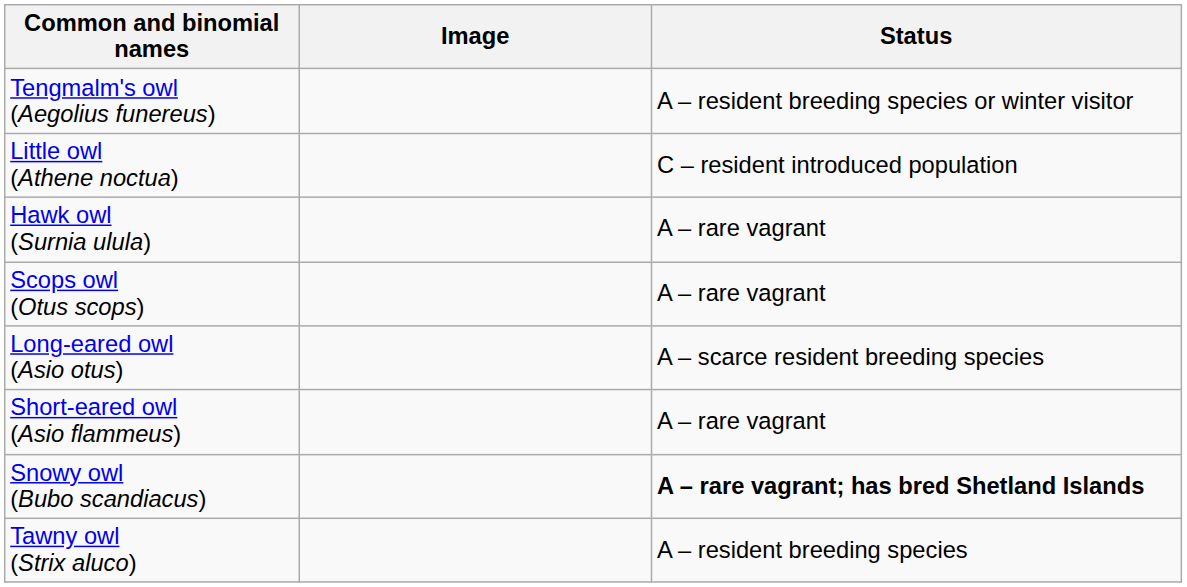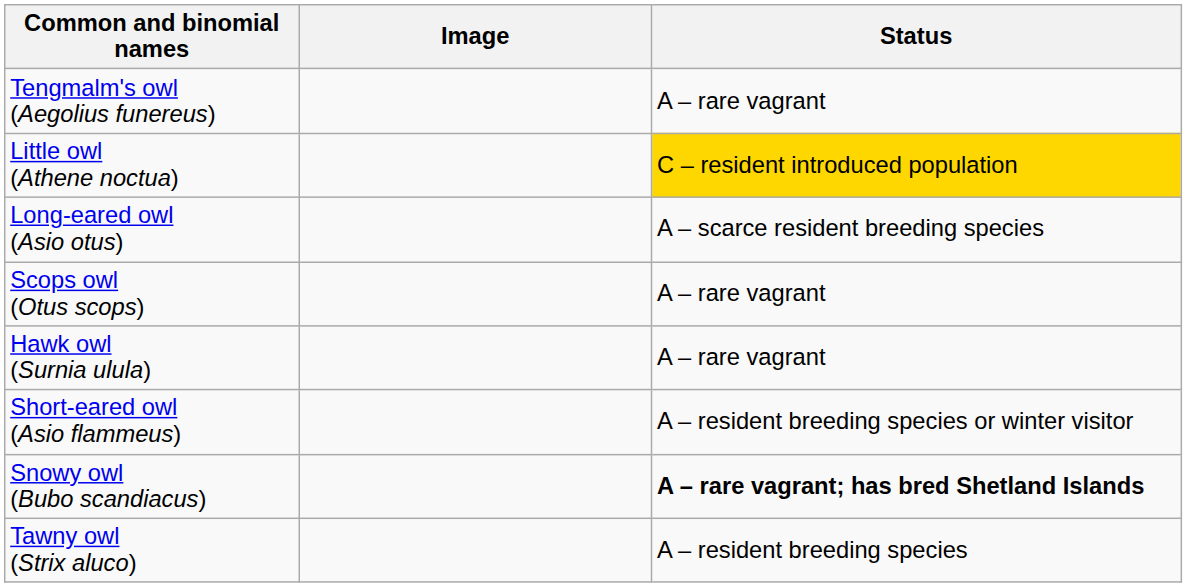 <table width=90% class="wikitable">
 <tr>
 <th width=25%>Common and binomial names</th>
 <th width=30%>Image</th>
 <th width=45%>Status</th>
 </tr>
 <tr>
 <td><a href='#'>Tengmalm's owl</a><br>(<em>Aegolius funereus</em>)</td>
 <td></td>
-<td>A – resident breeding species or winter visitor</td>
+<td>A – rare vagrant</td>
 </tr>
 <tr>
 <td><a href='#'>Little owl</a><br>(<em>Athene noctua</em>)</td>
 <td></td>
-<td>C – resident introduced population</td>
+<td style="background: gold;">C – resident introduced population</td>
+</tr>
+<tr>
+<td><a href='#'>Long-eared owl</a><br>(<em>Asio otus</em>)</td>
+<td></td>
+<td>A – scarce resident breeding species</td>
+</tr>
+<tr>
+<td><a href='#'>Scops owl</a><br>(<em>Otus scops</em>)</td>
+<td></td>
+<td>A – rare vagrant</td>
 </tr>
 <tr>
 <td><a href='#'>Hawk owl</a><br>(<em>Surnia ulula</em>)</td>
 <td></td>
 <td>A – rare vagrant</td>
 </tr>
 <tr>
-<td><a href='#'>Scops owl</a><br>(<em>Otus scops</em>)</td>
-<td></td>
-<td>A – rare vagrant</td>
-</tr>
-<tr>
-<td><a href='#'>Long-eared owl</a><br>(<em>Asio otus</em>)</td>
-<td></td>
-<td>A – scarce resident breeding species</td>
-</tr>
-<tr>
 <td><a href='#'>Short-eared owl</a><br>(<em>Asio flammeus</em>)</td>
 <td></td>
-<td>A – rare vagrant</td>
+<td>A – resident breeding species or winter visitor</td>
 </tr>
 <tr>
 <td><a href='#'>Snowy owl</a><br>(<em>Bubo scandiacus</em>)</td>
 <td></td>
 <td><strong>A – rare vagrant; has bred Shetland Islands</strong></td>
 </tr>
 <tr>
 <td><a href='#'>Tawny owl</a><br>(<em>Strix aluco</em>)</td>
 <td></td>
 <td>A – resident breeding species</td>
 </tr>
 </table>
